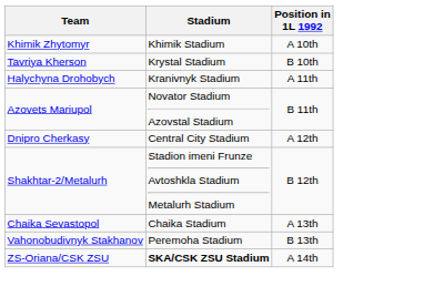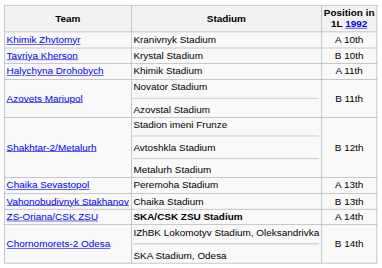 <table class="wikitable sortable" style="text-align: left; float:left; margin-right:1em;">
 <tr>
 <th>Team</th>
 <th>Stadium</th>
 <th>Position in<br>1L <a href='#'>1992</a></th>
 </tr>
 <tr>
 <td><a href='#'>Khimik Zhytomyr</a></td>
-<td>Khimik Stadium</td>
+<td>Kranivnyk Stadium</td>
 <td align="center">A 10th</td>
 </tr>
 <tr>
 <td><a href='#'>Tavriya Kherson</a></td>
 <td>Krystal Stadium</td>
 <td align="center">B 10th</td>
 </tr>
 <tr>
 <td><a href='#'>Halychyna Drohobych</a></td>
-<td>Kranivnyk Stadium</td>
+<td>Khimik Stadium</td>
 <td align="center">A 11th</td>
 </tr>
 <tr>
 <td><a href='#'>Azovets Mariupol</a></td>
 <td>Novator Stadium<hr>Azovstal Stadium</td>
 <td align="center">B 11th</td>
 </tr>
 <tr>
-<td><a href='#'>Dnipro Cherkasy</a></td>
-<td>Central City Stadium</td>
-<td align="center">A 12th</td>
-</tr>
-<tr>
 <td><a href='#'>Shakhtar-2/Metalurh</a></td>
 <td>Stadion imeni Frunze<hr>Avtoshkla Stadium<hr>Metalurh Stadium</td>
 <td align="center">B 12th</td>
 </tr>
 <tr>
 <td><a href='#'>Chaika Sevastopol</a></td>
-<td>Chaika Stadium</td>
+<td>Peremoha Stadium</td>
 <td align="center">A 13th</td>
 </tr>
 <tr>
 <td><a href='#'>Vahonobudivnyk Stakhanov</a></td>
-<td>Peremoha Stadium</td>
+<td>Chaika Stadium</td>
 <td align="center">B 13th</td>
 </tr>
 <tr>
 <td><a href='#'>ZS-Oriana/CSK ZSU</a></td>
 <td><strong>SKA/CSK ZSU Stadium</strong></td>
 <td align="center">A 14th</td>
 </tr>
+<tr>
+<td><a href='#'>Chornomorets-2 Odesa</a></td>
+<td>IZhBK Lokomotyv Stadium, Oleksandrivka<hr>SKA Stadium, Odesa</td>
+<td align="center">B 14th</td>
+</tr>
 </table>
